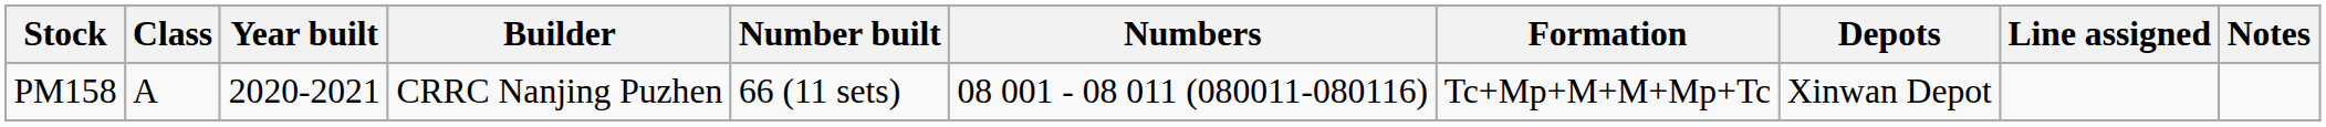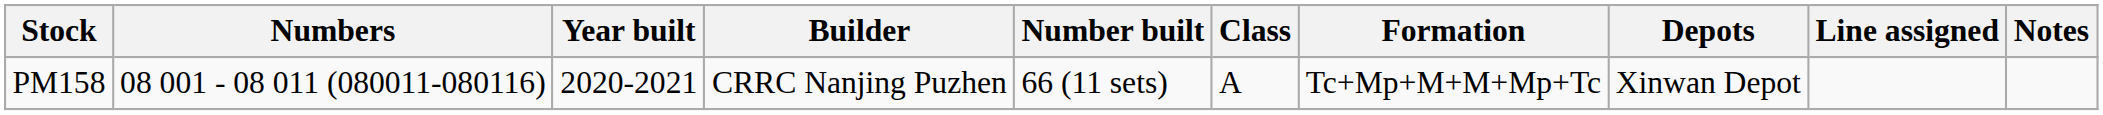 <table class="wikitable sortable" style="font-size: 95%;" |>
 <tr>
 <th>Stock</th>
-<th>Class</th>
+<th>Numbers</th>
 <th>Year built</th>
 <th>Builder</th>
 <th>Number built</th>
-<th>Numbers</th>
+<th>Class</th>
 <th>Formation</th>
 <th>Depots</th>
 <th>Line assigned</th>
 <th>Notes</th>
 </tr>
 <tr bo,>
 <td>PM158</td>
-<td>A</td>
+<td>08 001 - 08 011 (080011-080116)</td>
 <td>2020-2021</td>
 <td>CRRC Nanjing Puzhen</td>
 <td>66 (11 sets)</td>
-<td>08 001 - 08 011 (080011-080116)</td>
+<td>A</td>
 <td>Tc+Mp+M+M+Mp+Tc</td>
 <td>Xinwan Depot</td>
 <td></td>
 <td></td>
 </tr>
 </table>
